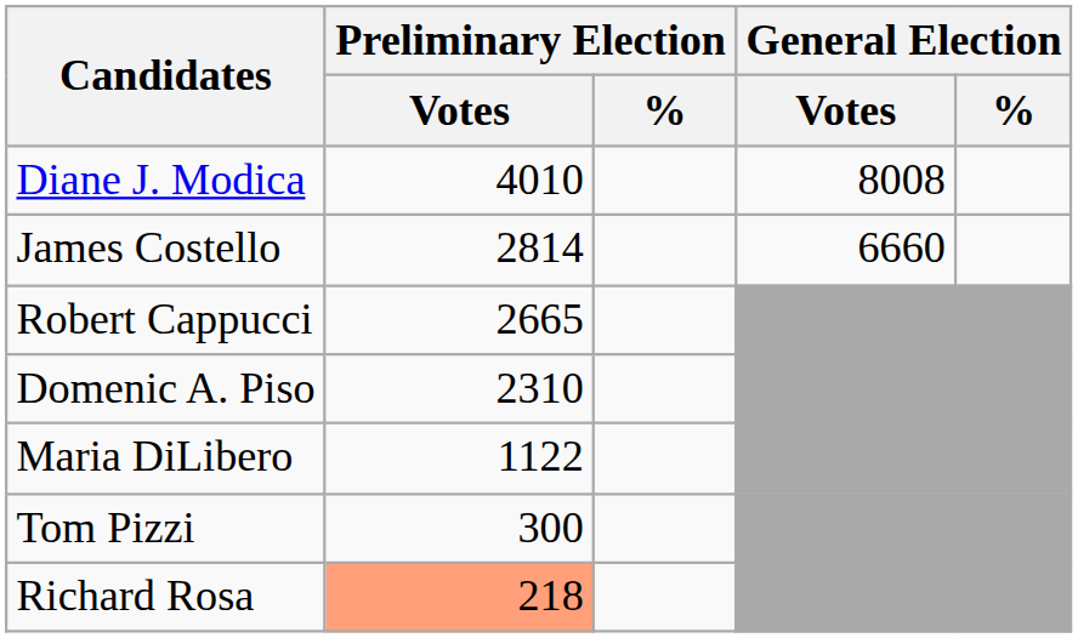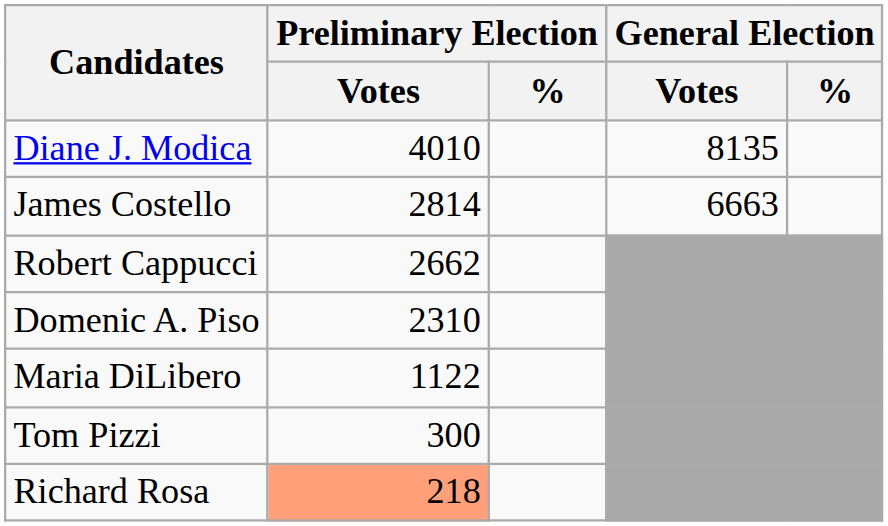 <table class=wikitable>
 <tr>
 <th colspan=1 rowspan=2><strong>Candidates</strong></th>
 <th colspan=2><strong>Preliminary Election</strong></th>
 <th colspan=2><strong>General Election</strong></th>
 </tr>
 <tr>
 <th>Votes</th>
 <th>%</th>
 <th>Votes</th>
 <th>%</th>
 </tr>
 <tr>
 <td><a href='#'>Diane J. Modica</a></td>
 <td align="right">4010</td>
 <td align="right"></td>
-<td align="right">8008</td>
+<td align="right">8135</td>
 <td align="right"></td>
 </tr>
 <tr>
 <td>James Costello</td>
 <td align="right">2814</td>
 <td align="right"></td>
-<td align="right">6660</td>
+<td align="right">6663</td>
 <td align="right"></td>
 </tr>
 <tr>
 <td>Robert Cappucci</td>
-<td align="right">2665</td>
+<td align="right">2662</td>
 <td align="right"></td>
 <td colspan=2 bgcolor=darkgray> </td>
 </tr>
 <tr>
 <td>Domenic A. Piso</td>
 <td align="right">2310</td>
 <td align="right"></td>
 <td colspan=2 bgcolor=darkgray> </td>
 </tr>
 <tr>
 <td>Maria DiLibero</td>
 <td align="right">1122</td>
 <td align="right"></td>
 <td colspan=2 bgcolor=darkgray> </td>
 </tr>
 <tr>
 <td>Tom Pizzi</td>
 <td align="right">300</td>
 <td align="right"></td>
 <td colspan=2 bgcolor=darkgray> </td>
 </tr>
 <tr>
 <td>Richard Rosa</td>
 <td align="right" style="background: lightsalmon;">218</td>
 <td align="right"></td>
 <td colspan=2 bgcolor=darkgray> </td>
 </tr>
 </table>
